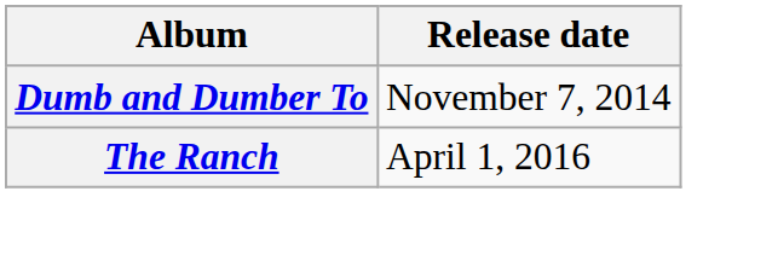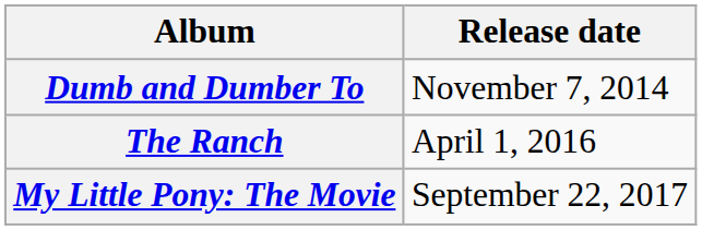 <table class="wikitable plainrowheaders">
 <tr>
 <th scope="col">Album</th>
 <th scope="col">Release date</th>
 </tr>
 <tr>
 <th scope="row"><em><a href='#'>Dumb and Dumber To</a></em></th>
 <td>November 7, 2014</td>
 </tr>
 <tr>
 <th scope="row"><em><a href='#'>The Ranch</a></em></th>
 <td>April 1, 2016</td>
 </tr>
+<tr>
+<th scope="row"><em><a href='#'>My Little Pony: The Movie</a></em></th>
+<td>September 22, 2017</td>
+</tr>
 </table>
